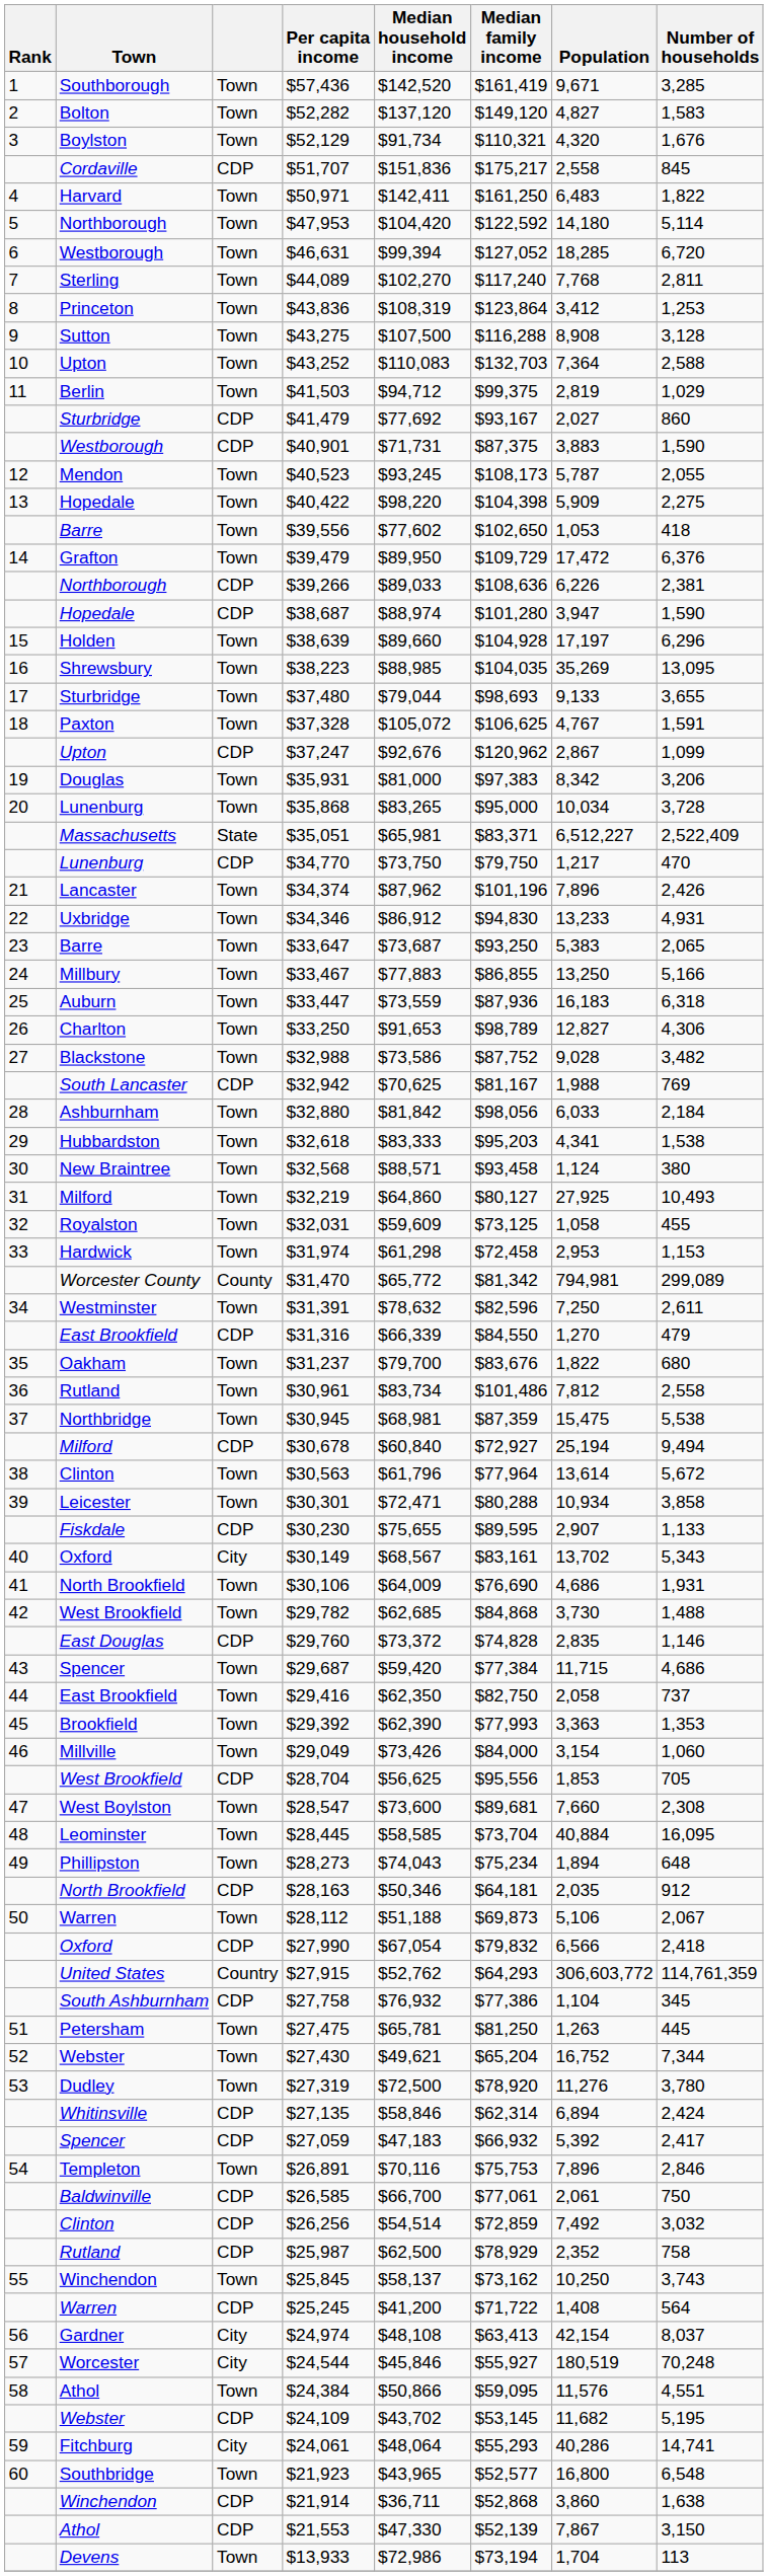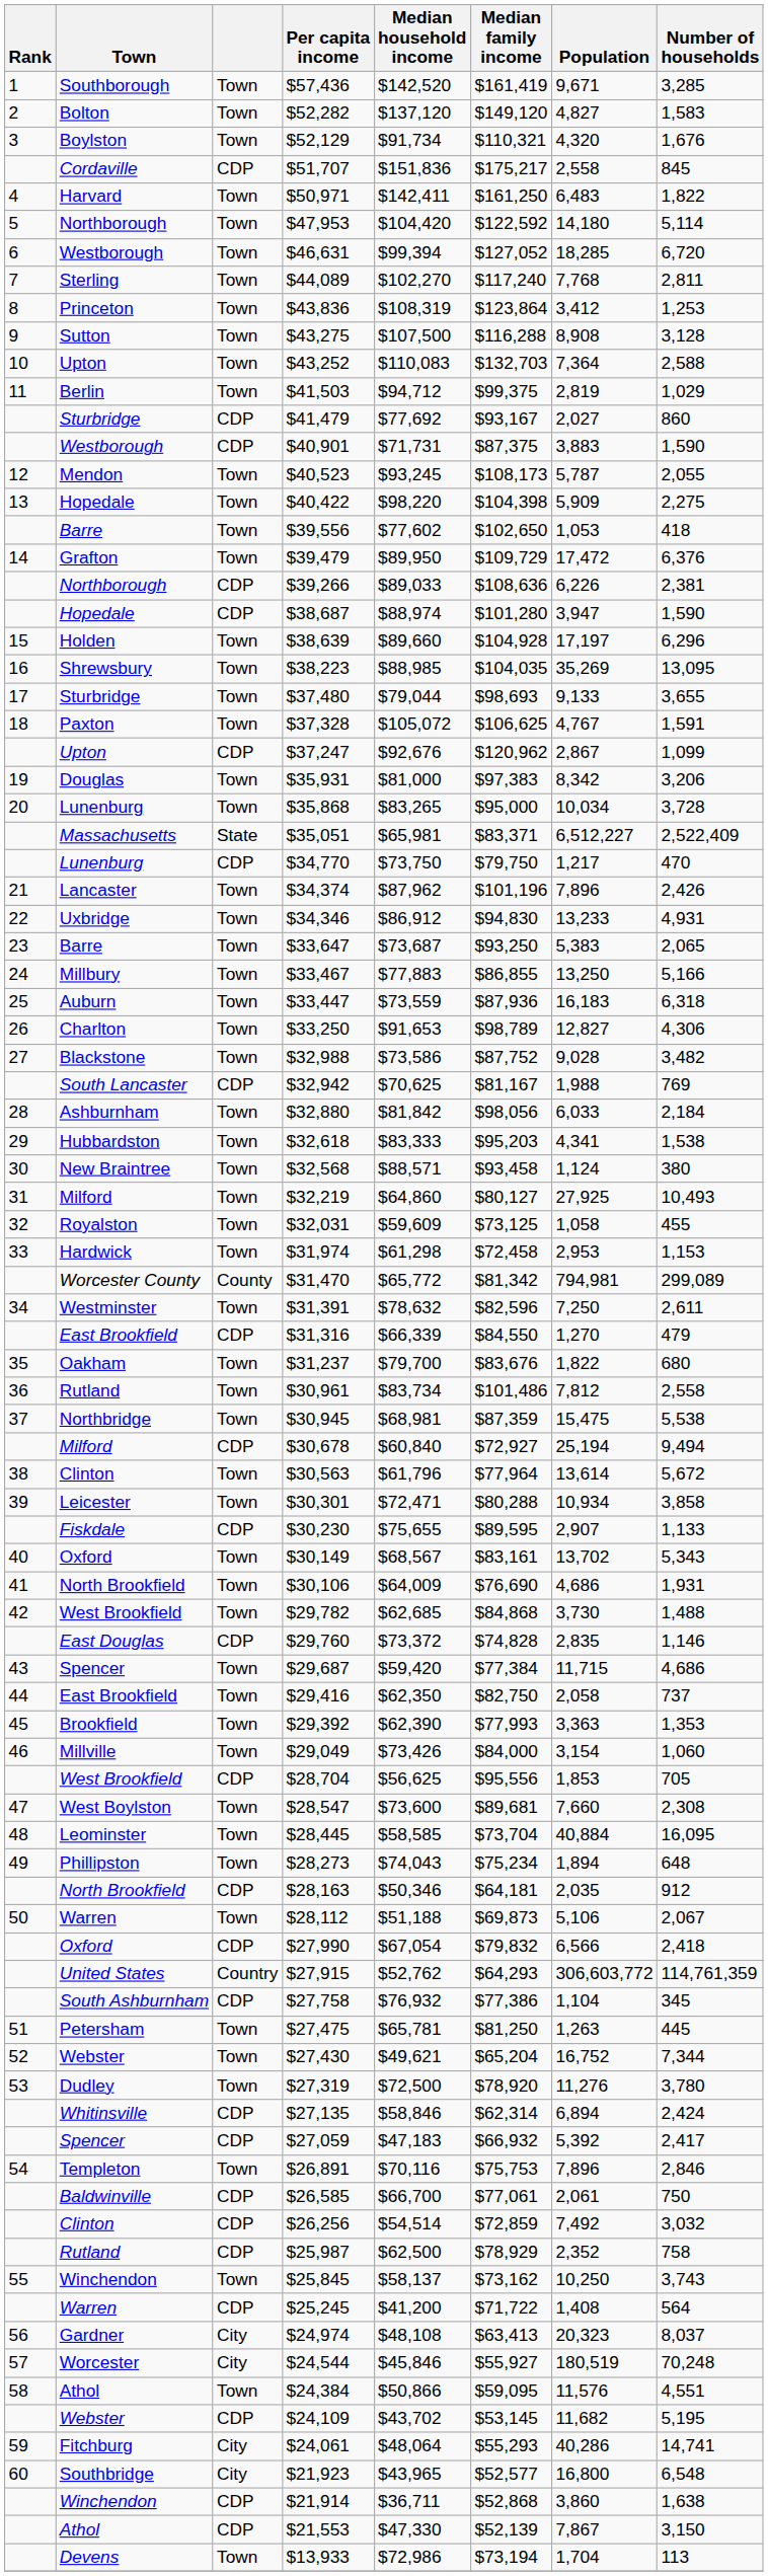 <table class="wikitable sortable">
 <tr valign=bottom>
 <th>Rank</th>
 <th>Town</th>
 <th></th>
 <th>Per capita<br>income</th>
 <th>Median<br>household<br>income</th>
 <th>Median<br>family<br>income</th>
 <th>Population</th>
 <th>Number of<br>households</th>
 </tr>
 <tr>
 <td>1</td>
 <td><a href='#'>Southborough</a></td>
 <td>Town</td>
 <td>$57,436</td>
 <td>$142,520</td>
 <td>$161,419</td>
 <td>9,671</td>
 <td>3,285</td>
 </tr>
 <tr>
 <td>2</td>
 <td><a href='#'>Bolton</a></td>
 <td>Town</td>
 <td>$52,282</td>
 <td>$137,120</td>
 <td>$149,120</td>
 <td>4,827</td>
 <td>1,583</td>
 </tr>
 <tr>
 <td>3</td>
 <td><a href='#'>Boylston</a></td>
 <td>Town</td>
 <td>$52,129</td>
 <td>$91,734</td>
 <td>$110,321</td>
 <td>4,320</td>
 <td>1,676</td>
 </tr>
 <tr>
 <td></td>
 <td><em><a href='#'>Cordaville</a></em></td>
 <td>CDP</td>
 <td>$51,707</td>
 <td>$151,836</td>
 <td>$175,217</td>
 <td>2,558</td>
 <td>845</td>
 </tr>
 <tr>
 <td>4</td>
 <td><a href='#'>Harvard</a></td>
 <td>Town</td>
 <td>$50,971</td>
 <td>$142,411</td>
 <td>$161,250</td>
 <td>6,483</td>
 <td>1,822</td>
 </tr>
 <tr>
 <td>5</td>
 <td><a href='#'>Northborough</a></td>
 <td>Town</td>
 <td>$47,953</td>
 <td>$104,420</td>
 <td>$122,592</td>
 <td>14,180</td>
 <td>5,114</td>
 </tr>
 <tr>
 <td>6</td>
 <td><a href='#'>Westborough</a></td>
 <td>Town</td>
 <td>$46,631</td>
 <td>$99,394</td>
 <td>$127,052</td>
 <td>18,285</td>
 <td>6,720</td>
 </tr>
 <tr>
 <td>7</td>
 <td><a href='#'>Sterling</a></td>
 <td>Town</td>
 <td>$44,089</td>
 <td>$102,270</td>
 <td>$117,240</td>
 <td>7,768</td>
 <td>2,811</td>
 </tr>
 <tr>
 <td>8</td>
 <td><a href='#'>Princeton</a></td>
 <td>Town</td>
 <td>$43,836</td>
 <td>$108,319</td>
 <td>$123,864</td>
 <td>3,412</td>
 <td>1,253</td>
 </tr>
 <tr>
 <td>9</td>
 <td><a href='#'>Sutton</a></td>
 <td>Town</td>
 <td>$43,275</td>
 <td>$107,500</td>
 <td>$116,288</td>
 <td>8,908</td>
 <td>3,128</td>
 </tr>
 <tr>
 <td>10</td>
 <td><a href='#'>Upton</a></td>
 <td>Town</td>
 <td>$43,252</td>
 <td>$110,083</td>
 <td>$132,703</td>
 <td>7,364</td>
 <td>2,588</td>
 </tr>
 <tr>
 <td>11</td>
 <td><a href='#'>Berlin</a></td>
 <td>Town</td>
 <td>$41,503</td>
 <td>$94,712</td>
 <td>$99,375</td>
 <td>2,819</td>
 <td>1,029</td>
 </tr>
 <tr>
 <td></td>
 <td><em><a href='#'>Sturbridge</a></em></td>
 <td>CDP</td>
 <td>$41,479</td>
 <td>$77,692</td>
 <td>$93,167</td>
 <td>2,027</td>
 <td>860</td>
 </tr>
 <tr>
 <td></td>
 <td><em><a href='#'>Westborough</a></em></td>
 <td>CDP</td>
 <td>$40,901</td>
 <td>$71,731</td>
 <td>$87,375</td>
 <td>3,883</td>
 <td>1,590</td>
 </tr>
 <tr>
 <td>12</td>
 <td><a href='#'>Mendon</a></td>
 <td>Town</td>
 <td>$40,523</td>
 <td>$93,245</td>
 <td>$108,173</td>
 <td>5,787</td>
 <td>2,055</td>
 </tr>
 <tr>
 <td>13</td>
 <td><a href='#'>Hopedale</a></td>
 <td>Town</td>
 <td>$40,422</td>
 <td>$98,220</td>
 <td>$104,398</td>
 <td>5,909</td>
 <td>2,275</td>
 </tr>
 <tr>
 <td></td>
 <td><em><a href='#'>Barre</a></em></td>
 <td>Town</td>
 <td>$39,556</td>
 <td>$77,602</td>
 <td>$102,650</td>
 <td>1,053</td>
 <td>418</td>
 </tr>
 <tr>
 <td>14</td>
 <td><a href='#'>Grafton</a></td>
 <td>Town</td>
 <td>$39,479</td>
 <td>$89,950</td>
 <td>$109,729</td>
 <td>17,472</td>
 <td>6,376</td>
 </tr>
 <tr>
 <td></td>
 <td><em><a href='#'>Northborough</a></em></td>
 <td>CDP</td>
 <td>$39,266</td>
 <td>$89,033</td>
 <td>$108,636</td>
 <td>6,226</td>
 <td>2,381</td>
 </tr>
 <tr>
 <td></td>
 <td><em><a href='#'>Hopedale</a></em></td>
 <td>CDP</td>
 <td>$38,687</td>
 <td>$88,974</td>
 <td>$101,280</td>
 <td>3,947</td>
 <td>1,590</td>
 </tr>
 <tr>
 <td>15</td>
 <td><a href='#'>Holden</a></td>
 <td>Town</td>
 <td>$38,639</td>
 <td>$89,660</td>
 <td>$104,928</td>
 <td>17,197</td>
 <td>6,296</td>
 </tr>
 <tr>
 <td>16</td>
 <td><a href='#'>Shrewsbury</a></td>
 <td>Town</td>
 <td>$38,223</td>
 <td>$88,985</td>
 <td>$104,035</td>
 <td>35,269</td>
 <td>13,095</td>
 </tr>
 <tr>
 <td>17</td>
 <td><a href='#'>Sturbridge</a></td>
 <td>Town</td>
 <td>$37,480</td>
 <td>$79,044</td>
 <td>$98,693</td>
 <td>9,133</td>
 <td>3,655</td>
 </tr>
 <tr>
 <td>18</td>
 <td><a href='#'>Paxton</a></td>
 <td>Town</td>
 <td>$37,328</td>
 <td>$105,072</td>
 <td>$106,625</td>
 <td>4,767</td>
 <td>1,591</td>
 </tr>
 <tr>
 <td></td>
 <td><em><a href='#'>Upton</a></em></td>
 <td>CDP</td>
 <td>$37,247</td>
 <td>$92,676</td>
 <td>$120,962</td>
 <td>2,867</td>
 <td>1,099</td>
 </tr>
 <tr>
 <td>19</td>
 <td><a href='#'>Douglas</a></td>
 <td>Town</td>
 <td>$35,931</td>
 <td>$81,000</td>
 <td>$97,383</td>
 <td>8,342</td>
 <td>3,206</td>
 </tr>
 <tr>
 <td>20</td>
 <td><a href='#'>Lunenburg</a></td>
 <td>Town</td>
 <td>$35,868</td>
 <td>$83,265</td>
 <td>$95,000</td>
 <td>10,034</td>
 <td>3,728</td>
 </tr>
 <tr>
 <td></td>
 <td><em><a href='#'>Massachusetts</a></em></td>
 <td>State</td>
 <td>$35,051</td>
 <td>$65,981</td>
 <td>$83,371</td>
 <td>6,512,227</td>
 <td>2,522,409</td>
 </tr>
 <tr>
 <td></td>
 <td><em><a href='#'>Lunenburg</a></em></td>
 <td>CDP</td>
 <td>$34,770</td>
 <td>$73,750</td>
 <td>$79,750</td>
 <td>1,217</td>
 <td>470</td>
 </tr>
 <tr>
 <td>21</td>
 <td><a href='#'>Lancaster</a></td>
 <td>Town</td>
 <td>$34,374</td>
 <td>$87,962</td>
 <td>$101,196</td>
 <td>7,896</td>
 <td>2,426</td>
 </tr>
 <tr>
 <td>22</td>
 <td><a href='#'>Uxbridge</a></td>
 <td>Town</td>
 <td>$34,346</td>
 <td>$86,912</td>
 <td>$94,830</td>
 <td>13,233</td>
 <td>4,931</td>
 </tr>
 <tr>
 <td>23</td>
 <td><a href='#'>Barre</a></td>
 <td>Town</td>
 <td>$33,647</td>
 <td>$73,687</td>
 <td>$93,250</td>
 <td>5,383</td>
 <td>2,065</td>
 </tr>
 <tr>
 <td>24</td>
 <td><a href='#'>Millbury</a></td>
 <td>Town</td>
 <td>$33,467</td>
 <td>$77,883</td>
 <td>$86,855</td>
 <td>13,250</td>
 <td>5,166</td>
 </tr>
 <tr>
 <td>25</td>
 <td><a href='#'>Auburn</a></td>
 <td>Town</td>
 <td>$33,447</td>
 <td>$73,559</td>
 <td>$87,936</td>
 <td>16,183</td>
 <td>6,318</td>
 </tr>
 <tr>
 <td>26</td>
 <td><a href='#'>Charlton</a></td>
 <td>Town</td>
 <td>$33,250</td>
 <td>$91,653</td>
 <td>$98,789</td>
 <td>12,827</td>
 <td>4,306</td>
 </tr>
 <tr>
 <td>27</td>
 <td><a href='#'>Blackstone</a></td>
 <td>Town</td>
 <td>$32,988</td>
 <td>$73,586</td>
 <td>$87,752</td>
 <td>9,028</td>
 <td>3,482</td>
 </tr>
 <tr>
 <td></td>
 <td><em><a href='#'>South Lancaster</a></em></td>
 <td>CDP</td>
 <td>$32,942</td>
 <td>$70,625</td>
 <td>$81,167</td>
 <td>1,988</td>
 <td>769</td>
 </tr>
 <tr>
 <td>28</td>
 <td><a href='#'>Ashburnham</a></td>
 <td>Town</td>
 <td>$32,880</td>
 <td>$81,842</td>
 <td>$98,056</td>
 <td>6,033</td>
 <td>2,184</td>
 </tr>
 <tr>
 <td>29</td>
 <td><a href='#'>Hubbardston</a></td>
 <td>Town</td>
 <td>$32,618</td>
 <td>$83,333</td>
 <td>$95,203</td>
 <td>4,341</td>
 <td>1,538</td>
 </tr>
 <tr>
 <td>30</td>
 <td><a href='#'>New Braintree</a></td>
 <td>Town</td>
 <td>$32,568</td>
 <td>$88,571</td>
 <td>$93,458</td>
 <td>1,124</td>
 <td>380</td>
 </tr>
 <tr>
 <td>31</td>
 <td><a href='#'>Milford</a></td>
 <td>Town</td>
 <td>$32,219</td>
 <td>$64,860</td>
 <td>$80,127</td>
 <td>27,925</td>
 <td>10,493</td>
 </tr>
 <tr>
 <td>32</td>
 <td><a href='#'>Royalston</a></td>
 <td>Town</td>
 <td>$32,031</td>
 <td>$59,609</td>
 <td>$73,125</td>
 <td>1,058</td>
 <td>455</td>
 </tr>
 <tr>
 <td>33</td>
 <td><a href='#'>Hardwick</a></td>
 <td>Town</td>
 <td>$31,974</td>
 <td>$61,298</td>
 <td>$72,458</td>
 <td>2,953</td>
 <td>1,153</td>
 </tr>
 <tr>
 <td></td>
 <td><em>Worcester County</em></td>
 <td>County</td>
 <td>$31,470</td>
 <td>$65,772</td>
 <td>$81,342</td>
 <td>794,981</td>
 <td>299,089</td>
 </tr>
 <tr>
 <td>34</td>
 <td><a href='#'>Westminster</a></td>
 <td>Town</td>
 <td>$31,391</td>
 <td>$78,632</td>
 <td>$82,596</td>
 <td>7,250</td>
 <td>2,611</td>
 </tr>
 <tr>
 <td></td>
 <td><em><a href='#'>East Brookfield</a></em></td>
 <td>CDP</td>
 <td>$31,316</td>
 <td>$66,339</td>
 <td>$84,550</td>
 <td>1,270</td>
 <td>479</td>
 </tr>
 <tr>
 <td>35</td>
 <td><a href='#'>Oakham</a></td>
 <td>Town</td>
 <td>$31,237</td>
 <td>$79,700</td>
 <td>$83,676</td>
 <td>1,822</td>
 <td>680</td>
 </tr>
 <tr>
 <td>36</td>
 <td><a href='#'>Rutland</a></td>
 <td>Town</td>
 <td>$30,961</td>
 <td>$83,734</td>
 <td>$101,486</td>
 <td>7,812</td>
 <td>2,558</td>
 </tr>
 <tr>
 <td>37</td>
 <td><a href='#'>Northbridge</a></td>
 <td>Town</td>
 <td>$30,945</td>
 <td>$68,981</td>
 <td>$87,359</td>
 <td>15,475</td>
 <td>5,538</td>
 </tr>
 <tr>
 <td></td>
 <td><em><a href='#'>Milford</a></em></td>
 <td>CDP</td>
 <td>$30,678</td>
 <td>$60,840</td>
 <td>$72,927</td>
 <td>25,194</td>
 <td>9,494</td>
 </tr>
 <tr>
 <td>38</td>
 <td><a href='#'>Clinton</a></td>
 <td>Town</td>
 <td>$30,563</td>
 <td>$61,796</td>
 <td>$77,964</td>
 <td>13,614</td>
 <td>5,672</td>
 </tr>
 <tr>
 <td>39</td>
 <td><a href='#'>Leicester</a></td>
 <td>Town</td>
 <td>$30,301</td>
 <td>$72,471</td>
 <td>$80,288</td>
 <td>10,934</td>
 <td>3,858</td>
 </tr>
 <tr>
 <td></td>
 <td><em><a href='#'>Fiskdale</a></em></td>
 <td>CDP</td>
 <td>$30,230</td>
 <td>$75,655</td>
 <td>$89,595</td>
 <td>2,907</td>
 <td>1,133</td>
 </tr>
 <tr>
 <td>40</td>
 <td><a href='#'>Oxford</a></td>
-<td>City</td>
+<td>Town</td>
 <td>$30,149</td>
 <td>$68,567</td>
 <td>$83,161</td>
 <td>13,702</td>
 <td>5,343</td>
 </tr>
 <tr>
 <td>41</td>
 <td><a href='#'>North Brookfield</a></td>
 <td>Town</td>
 <td>$30,106</td>
 <td>$64,009</td>
 <td>$76,690</td>
 <td>4,686</td>
 <td>1,931</td>
 </tr>
 <tr>
 <td>42</td>
 <td><a href='#'>West Brookfield</a></td>
 <td>Town</td>
 <td>$29,782</td>
 <td>$62,685</td>
 <td>$84,868</td>
 <td>3,730</td>
 <td>1,488</td>
 </tr>
 <tr>
 <td></td>
 <td><em><a href='#'>East Douglas</a></em></td>
 <td>CDP</td>
 <td>$29,760</td>
 <td>$73,372</td>
 <td>$74,828</td>
 <td>2,835</td>
 <td>1,146</td>
 </tr>
 <tr>
 <td>43</td>
 <td><a href='#'>Spencer</a></td>
 <td>Town</td>
 <td>$29,687</td>
 <td>$59,420</td>
 <td>$77,384</td>
 <td>11,715</td>
 <td>4,686</td>
 </tr>
 <tr>
 <td>44</td>
 <td><a href='#'>East Brookfield</a></td>
 <td>Town</td>
 <td>$29,416</td>
 <td>$62,350</td>
 <td>$82,750</td>
 <td>2,058</td>
 <td>737</td>
 </tr>
 <tr>
 <td>45</td>
 <td><a href='#'>Brookfield</a></td>
 <td>Town</td>
 <td>$29,392</td>
 <td>$62,390</td>
 <td>$77,993</td>
 <td>3,363</td>
 <td>1,353</td>
 </tr>
 <tr>
 <td>46</td>
 <td><a href='#'>Millville</a></td>
 <td>Town</td>
 <td>$29,049</td>
 <td>$73,426</td>
 <td>$84,000</td>
 <td>3,154</td>
 <td>1,060</td>
 </tr>
 <tr>
 <td></td>
 <td><em><a href='#'>West Brookfield</a></em></td>
 <td>CDP</td>
 <td>$28,704</td>
 <td>$56,625</td>
 <td>$95,556</td>
 <td>1,853</td>
 <td>705</td>
 </tr>
 <tr>
 <td>47</td>
 <td><a href='#'>West Boylston</a></td>
 <td>Town</td>
 <td>$28,547</td>
 <td>$73,600</td>
 <td>$89,681</td>
 <td>7,660</td>
 <td>2,308</td>
 </tr>
 <tr>
 <td>48</td>
 <td><a href='#'>Leominster</a></td>
 <td>Town</td>
 <td>$28,445</td>
 <td>$58,585</td>
 <td>$73,704</td>
 <td>40,884</td>
 <td>16,095</td>
 </tr>
 <tr>
 <td>49</td>
 <td><a href='#'>Phillipston</a></td>
 <td>Town</td>
 <td>$28,273</td>
 <td>$74,043</td>
 <td>$75,234</td>
 <td>1,894</td>
 <td>648</td>
 </tr>
 <tr>
 <td></td>
 <td><em><a href='#'>North Brookfield</a></em></td>
 <td>CDP</td>
 <td>$28,163</td>
 <td>$50,346</td>
 <td>$64,181</td>
 <td>2,035</td>
 <td>912</td>
 </tr>
 <tr>
 <td>50</td>
 <td><a href='#'>Warren</a></td>
 <td>Town</td>
 <td>$28,112</td>
 <td>$51,188</td>
 <td>$69,873</td>
 <td>5,106</td>
 <td>2,067</td>
 </tr>
 <tr>
 <td></td>
 <td><em><a href='#'>Oxford</a></em></td>
 <td>CDP</td>
 <td>$27,990</td>
 <td>$67,054</td>
 <td>$79,832</td>
 <td>6,566</td>
 <td>2,418</td>
 </tr>
 <tr>
 <td></td>
 <td><em><a href='#'>United States</a></em></td>
 <td>Country</td>
 <td>$27,915</td>
 <td>$52,762</td>
 <td>$64,293</td>
 <td>306,603,772</td>
 <td>114,761,359</td>
 </tr>
 <tr>
 <td></td>
 <td><em><a href='#'>South Ashburnham</a></em></td>
 <td>CDP</td>
 <td>$27,758</td>
 <td>$76,932</td>
 <td>$77,386</td>
 <td>1,104</td>
 <td>345</td>
 </tr>
 <tr>
 <td>51</td>
 <td><a href='#'>Petersham</a></td>
 <td>Town</td>
 <td>$27,475</td>
 <td>$65,781</td>
 <td>$81,250</td>
 <td>1,263</td>
 <td>445</td>
 </tr>
 <tr>
 <td>52</td>
 <td><a href='#'>Webster</a></td>
 <td>Town</td>
 <td>$27,430</td>
 <td>$49,621</td>
 <td>$65,204</td>
 <td>16,752</td>
 <td>7,344</td>
 </tr>
 <tr>
 <td>53</td>
 <td><a href='#'>Dudley</a></td>
 <td>Town</td>
 <td>$27,319</td>
 <td>$72,500</td>
 <td>$78,920</td>
 <td>11,276</td>
 <td>3,780</td>
 </tr>
 <tr>
 <td></td>
 <td><em><a href='#'>Whitinsville</a></em></td>
 <td>CDP</td>
 <td>$27,135</td>
 <td>$58,846</td>
 <td>$62,314</td>
 <td>6,894</td>
 <td>2,424</td>
 </tr>
 <tr>
 <td></td>
 <td><em><a href='#'>Spencer</a></em></td>
 <td>CDP</td>
 <td>$27,059</td>
 <td>$47,183</td>
 <td>$66,932</td>
 <td>5,392</td>
 <td>2,417</td>
 </tr>
 <tr>
 <td>54</td>
 <td><a href='#'>Templeton</a></td>
 <td>Town</td>
 <td>$26,891</td>
 <td>$70,116</td>
 <td>$75,753</td>
 <td>7,896</td>
 <td>2,846</td>
 </tr>
 <tr>
 <td></td>
 <td><em><a href='#'>Baldwinville</a></em></td>
 <td>CDP</td>
 <td>$26,585</td>
 <td>$66,700</td>
 <td>$77,061</td>
 <td>2,061</td>
 <td>750</td>
 </tr>
 <tr>
 <td></td>
 <td><em><a href='#'>Clinton</a></em></td>
 <td>CDP</td>
 <td>$26,256</td>
 <td>$54,514</td>
 <td>$72,859</td>
 <td>7,492</td>
 <td>3,032</td>
 </tr>
 <tr>
 <td></td>
 <td><em><a href='#'>Rutland</a></em></td>
 <td>CDP</td>
 <td>$25,987</td>
 <td>$62,500</td>
 <td>$78,929</td>
 <td>2,352</td>
 <td>758</td>
 </tr>
 <tr>
 <td>55</td>
 <td><a href='#'>Winchendon</a></td>
 <td>Town</td>
 <td>$25,845</td>
 <td>$58,137</td>
 <td>$73,162</td>
 <td>10,250</td>
 <td>3,743</td>
 </tr>
 <tr>
 <td></td>
 <td><em><a href='#'>Warren</a></em></td>
 <td>CDP</td>
 <td>$25,245</td>
 <td>$41,200</td>
 <td>$71,722</td>
 <td>1,408</td>
 <td>564</td>
 </tr>
 <tr>
 <td>56</td>
 <td><a href='#'>Gardner</a></td>
 <td>City</td>
 <td>$24,974</td>
 <td>$48,108</td>
 <td>$63,413</td>
-<td>42,154</td>
+<td>20,323</td>
 <td>8,037</td>
 </tr>
 <tr>
 <td>57</td>
 <td><a href='#'>Worcester</a></td>
 <td>City</td>
 <td>$24,544</td>
 <td>$45,846</td>
 <td>$55,927</td>
 <td>180,519</td>
 <td>70,248</td>
 </tr>
 <tr>
 <td>58</td>
 <td><a href='#'>Athol</a></td>
 <td>Town</td>
 <td>$24,384</td>
 <td>$50,866</td>
 <td>$59,095</td>
 <td>11,576</td>
 <td>4,551</td>
 </tr>
 <tr>
 <td></td>
 <td><em><a href='#'>Webster</a></em></td>
 <td>CDP</td>
 <td>$24,109</td>
 <td>$43,702</td>
 <td>$53,145</td>
 <td>11,682</td>
 <td>5,195</td>
 </tr>
 <tr>
 <td>59</td>
 <td><a href='#'>Fitchburg</a></td>
 <td>City</td>
 <td>$24,061</td>
 <td>$48,064</td>
 <td>$55,293</td>
 <td>40,286</td>
 <td>14,741</td>
 </tr>
 <tr>
 <td>60</td>
 <td><a href='#'>Southbridge</a></td>
-<td>Town</td>
+<td>City</td>
 <td>$21,923</td>
 <td>$43,965</td>
 <td>$52,577</td>
 <td>16,800</td>
 <td>6,548</td>
 </tr>
 <tr>
 <td></td>
 <td><em><a href='#'>Winchendon</a></em></td>
 <td>CDP</td>
 <td>$21,914</td>
 <td>$36,711</td>
 <td>$52,868</td>
 <td>3,860</td>
 <td>1,638</td>
 </tr>
 <tr>
 <td></td>
 <td><em><a href='#'>Athol</a></em></td>
 <td>CDP</td>
 <td>$21,553</td>
 <td>$47,330</td>
 <td>$52,139</td>
 <td>7,867</td>
 <td>3,150</td>
 </tr>
 <tr>
 <td></td>
 <td><em><a href='#'>Devens</a></em></td>
 <td>Town</td>
 <td>$13,933</td>
 <td>$72,986</td>
 <td>$73,194</td>
 <td>1,704</td>
 <td>113</td>
 </tr>
 <tr>
 </tr>
 </table>
